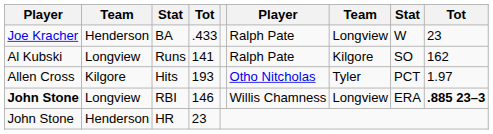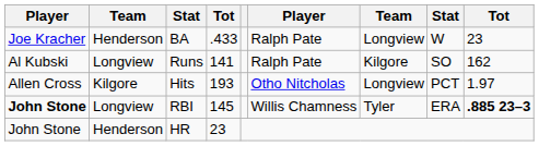 <table class="wikitable">
 <tr>
 <th>Player</th>
 <th>Team</th>
 <th>Stat</th>
 <th>Tot</th>
 <th></th>
 <th>Player</th>
 <th>Team</th>
 <th>Stat</th>
 <th>Tot</th>
 </tr>
 <tr>
 <td><a href='#'>Joe Kracher</a></td>
 <td>Henderson</td>
 <td>BA</td>
 <td>.433</td>
 <td></td>
 <td>Ralph Pate</td>
 <td>Longview</td>
 <td>W</td>
 <td>23</td>
 </tr>
 <tr>
 <td>Al Kubski</td>
 <td>Longview</td>
 <td>Runs</td>
 <td>141</td>
 <td></td>
 <td>Ralph Pate</td>
 <td>Kilgore</td>
 <td>SO</td>
 <td>162</td>
 </tr>
 <tr>
 <td>Allen Cross</td>
 <td>Kilgore</td>
 <td>Hits</td>
 <td>193</td>
 <td></td>
 <td><a href='#'>Otho Nitcholas</a></td>
-<td>Tyler</td>
+<td>Longview</td>
 <td>PCT</td>
 <td>1.97</td>
 </tr>
 <tr>
 <td><strong>John Stone</strong></td>
 <td>Longview</td>
 <td>RBI</td>
-<td>146</td>
+<td>145</td>
 <td></td>
 <td>Willis Chamness</td>
-<td>Longview</td>
+<td>Tyler</td>
 <td>ERA</td>
 <td><strong>.885 23–3</strong></td>
 </tr>
 <tr>
 <td>John Stone</td>
 <td>Henderson</td>
 <td>HR</td>
 <td>23</td>
 </tr>
 </table>
